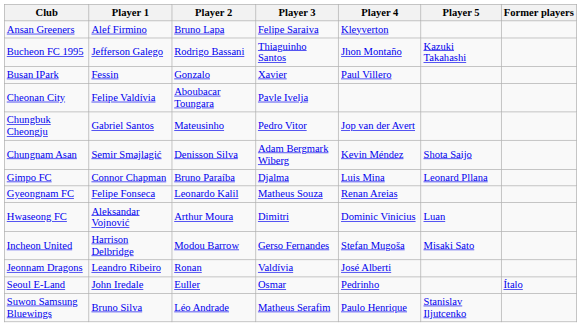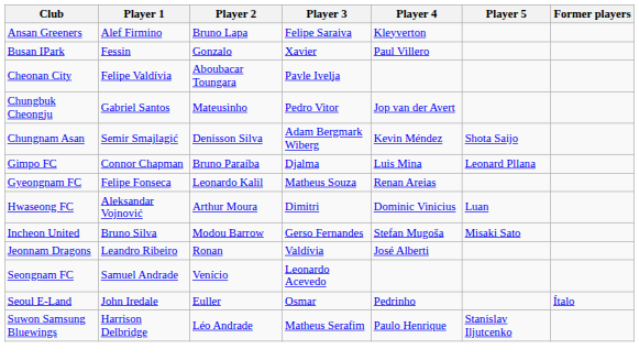 <table class="wikitable">
 <tr>
 <th width="170">Club</th>
 <th width="170">Player 1</th>
 <th width="170">Player 2</th>
 <th width="170">Player 3</th>
 <th width="170">Player 4</th>
 <th width="170">Player 5</th>
 <th width="170">Former players</th>
 </tr>
 <tr>
 <td><a href='#'>Ansan Greeners</a></td>
 <td> <a href='#'>Alef Firmino</a></td>
 <td> <a href='#'>Bruno Lapa</a></td>
 <td> <a href='#'>Felipe Saraiva</a></td>
 <td> <a href='#'>Kleyverton</a></td>
 <td></td>
-<td></td>
-</tr>
-<tr>
-<td><a href='#'>Bucheon FC 1995</a></td>
-<td> <a href='#'>Jefferson Galego</a></td>
-<td> <a href='#'>Rodrigo Bassani</a></td>
-<td> <a href='#'>Thiaguinho Santos</a></td>
-<td> <a href='#'>Jhon Montaño</a></td>
-<td> <a href='#'>Kazuki Takahashi</a></td>
 <td></td>
 </tr>
 <tr>
 <td><a href='#'>Busan IPark</a></td>
 <td> <a href='#'>Fessin</a></td>
 <td> <a href='#'>Gonzalo</a></td>
 <td> <a href='#'>Xavier</a></td>
 <td> <a href='#'>Paul Villero</a></td>
 <td></td>
 <td></td>
 </tr>
 <tr>
 <td><a href='#'>Cheonan City</a></td>
 <td> <a href='#'>Felipe Valdívia</a></td>
 <td> <a href='#'>Aboubacar Toungara</a></td>
 <td> <a href='#'>Pavle Ivelja</a></td>
 <td></td>
 <td></td>
 <td></td>
 </tr>
 <tr>
 <td><a href='#'>Chungbuk Cheongju</a></td>
 <td> <a href='#'>Gabriel Santos</a></td>
 <td> <a href='#'>Mateusinho</a></td>
 <td> <a href='#'>Pedro Vitor</a></td>
 <td> <a href='#'>Jop van der Avert</a></td>
 <td></td>
 <td></td>
 </tr>
 <tr>
 <td><a href='#'>Chungnam Asan</a></td>
 <td> <a href='#'>Semir Smajlagić</a></td>
 <td> <a href='#'>Denisson Silva</a></td>
 <td> <a href='#'>Adam Bergmark Wiberg</a></td>
 <td> <a href='#'>Kevin Méndez</a></td>
 <td> <a href='#'>Shota Saijo</a></td>
 <td></td>
 </tr>
 <tr>
 <td><a href='#'>Gimpo FC</a></td>
 <td> <a href='#'>Connor Chapman</a></td>
 <td> <a href='#'>Bruno Paraíba</a></td>
 <td> <a href='#'>Djalma</a></td>
 <td> <a href='#'>Luis Mina</a></td>
 <td> <a href='#'>Leonard Pllana</a></td>
 <td></td>
 </tr>
 <tr>
 <td><a href='#'>Gyeongnam FC</a></td>
 <td> <a href='#'>Felipe Fonseca</a></td>
 <td> <a href='#'>Leonardo Kalil</a></td>
 <td> <a href='#'>Matheus Souza</a></td>
 <td> <a href='#'>Renan Areias</a></td>
 <td></td>
 <td></td>
 </tr>
 <tr>
 <td><a href='#'>Hwaseong FC</a></td>
 <td> <a href='#'>Aleksandar Vojnović</a></td>
 <td> <a href='#'>Arthur Moura</a></td>
 <td> <a href='#'>Dimitri</a></td>
 <td> <a href='#'>Dominic Vinicius</a></td>
 <td> <a href='#'>Luan</a></td>
 <td></td>
 </tr>
 <tr>
 <td><a href='#'>Incheon United</a></td>
-<td> <a href='#'>Harrison Delbridge</a></td>
+<td> <a href='#'>Bruno Silva</a></td>
 <td> <a href='#'>Modou Barrow</a></td>
 <td> <a href='#'>Gerso Fernandes</a></td>
 <td> <a href='#'>Stefan Mugoša</a></td>
 <td> <a href='#'>Misaki Sato</a></td>
 <td></td>
 </tr>
 <tr>
 <td><a href='#'>Jeonnam Dragons</a></td>
 <td> <a href='#'>Leandro Ribeiro</a></td>
 <td> <a href='#'>Ronan</a></td>
 <td> <a href='#'>Valdívia</a></td>
 <td> <a href='#'>José Alberti</a></td>
 <td></td>
 <td></td>
 </tr>
 <tr>
+<td><a href='#'>Seongnam FC</a></td>
+<td> <a href='#'>Samuel Andrade</a></td>
+<td> <a href='#'>Venício</a></td>
+<td> <a href='#'>Leonardo Acevedo</a></td>
+<td></td>
+<td></td>
+<td></td>
+</tr>
+<tr>
 <td><a href='#'>Seoul E-Land</a></td>
 <td> <a href='#'>John Iredale</a></td>
 <td> <a href='#'>Euller</a></td>
 <td> <a href='#'>Osmar</a></td>
 <td> <a href='#'>Pedrinho</a></td>
 <td></td>
 <td> <a href='#'>Ítalo</a></td>
 </tr>
 <tr>
 <td><a href='#'>Suwon Samsung Bluewings</a></td>
-<td> <a href='#'>Bruno Silva</a></td>
+<td> <a href='#'>Harrison Delbridge</a></td>
 <td> <a href='#'>Léo Andrade</a></td>
 <td> <a href='#'>Matheus Serafim</a></td>
 <td> <a href='#'>Paulo Henrique</a></td>
 <td> <a href='#'>Stanislav Iljutcenko</a></td>
 <td></td>
 </tr>
 </table>
